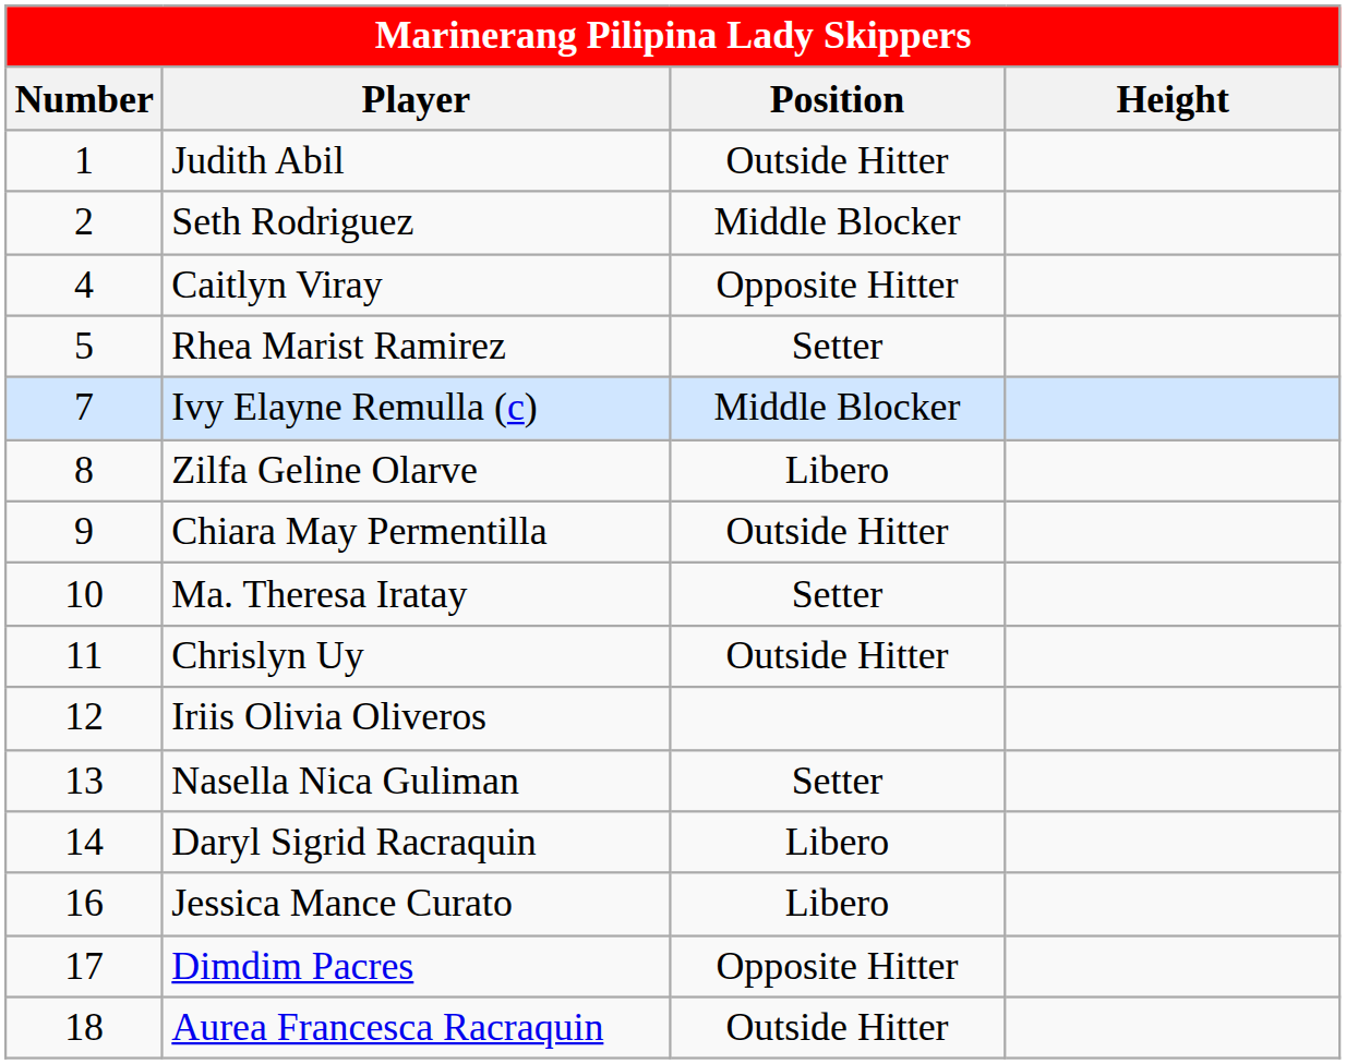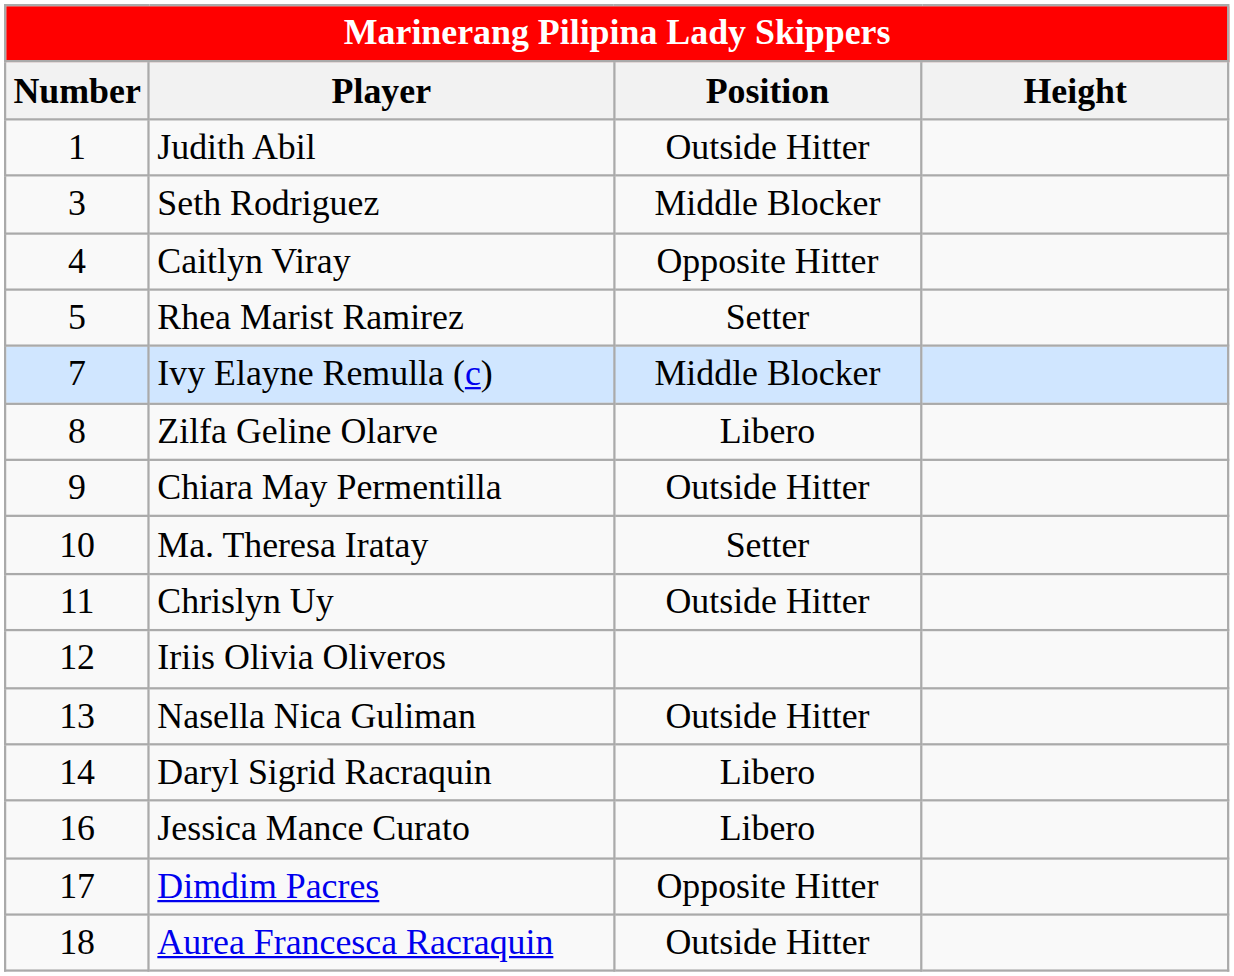 <table class="wikitable sortable" style="text-align:center;">
 <tr>
 <th colspan="5" style= "background:#FF0000; color:#FFFFFF; text-align: center"><strong>Marinerang Pilipina Lady Skippers</strong></th>
 </tr>
 <tr>
 <th width=3px>Number</th>
 <th width=200px>Player</th>
 <th width=130px>Position</th>
 <th width=130px>Height</th>
 </tr>
 <tr>
 <td>1</td>
 <td style="text-align: left">Judith Abil</td>
 <td>Outside Hitter</td>
 <td></td>
 </tr>
 <tr>
-<td>2</td>
+<td>3</td>
 <td style="text-align: left">Seth Rodriguez</td>
 <td>Middle Blocker</td>
 <td></td>
 </tr>
 <tr>
 <td>4</td>
 <td style="text-align: left">Caitlyn Viray</td>
 <td>Opposite Hitter</td>
 <td></td>
 </tr>
 <tr>
 <td>5</td>
 <td style="text-align: left">Rhea Marist Ramirez</td>
 <td>Setter</td>
 <td></td>
 </tr>
 <tr bgcolor=#D0E6FF>
 <td>7</td>
 <td style="text-align: left">Ivy Elayne Remulla (<a href='#'>c</a>)</td>
 <td>Middle Blocker</td>
 <td></td>
 </tr>
 <tr>
 <td>8</td>
 <td style="text-align: left">Zilfa Geline Olarve</td>
 <td>Libero</td>
 <td></td>
 </tr>
 <tr>
 <td>9</td>
 <td style="text-align: left">Chiara May Permentilla</td>
 <td>Outside Hitter</td>
 <td></td>
 </tr>
 <tr>
 <td>10</td>
 <td style="text-align: left">Ma. Theresa Iratay</td>
 <td>Setter</td>
 <td></td>
 </tr>
 <tr>
 <td>11</td>
 <td style="text-align: left">Chrislyn Uy</td>
 <td>Outside Hitter</td>
 <td></td>
 </tr>
 <tr>
 <td>12</td>
 <td style="text-align: left">Iriis Olivia Oliveros</td>
 <td></td>
 <td></td>
 </tr>
 <tr>
 <td>13</td>
 <td style="text-align: left">Nasella Nica Guliman</td>
-<td>Setter</td>
+<td>Outside Hitter</td>
 <td></td>
 </tr>
 <tr>
 <td>14</td>
 <td style="text-align: left">Daryl Sigrid Racraquin</td>
 <td>Libero</td>
 <td></td>
 </tr>
 <tr>
 <td>16</td>
 <td style="text-align: left">Jessica Mance Curato</td>
 <td>Libero</td>
 <td></td>
 </tr>
 <tr>
 <td>17</td>
 <td style="text-align: left"><a href='#'>Dimdim Pacres</a></td>
 <td>Opposite Hitter</td>
 <td></td>
 </tr>
 <tr>
 <td>18</td>
 <td style="text-align: left"><a href='#'>Aurea Francesca Racraquin</a></td>
 <td>Outside Hitter</td>
 <td></td>
 </tr>
 </table>
